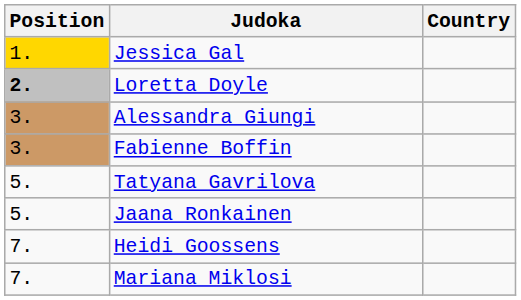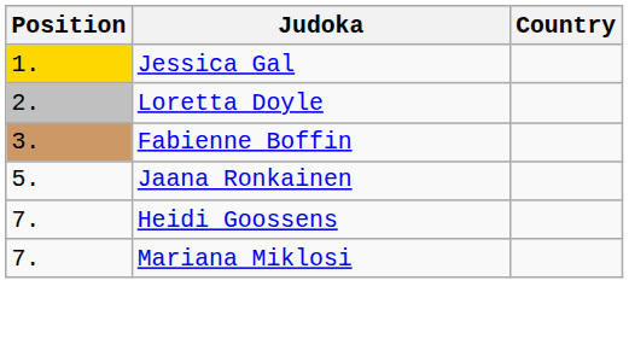 <table class=wikitable>
 <tr>
 <th width=10>Position</th>
 <th width=200>Judoka</th>
 <th width=10>Country</th>
 </tr>
 <tr>
 <td bgcolor=gold>1.</td>
 <td><a href='#'>Jessica Gal</a></td>
 <td></td>
 </tr>
 <tr>
-<td bgcolor=silver><strong>2.</strong></td>
+<td bgcolor=silver>2.</td>
 <td><a href='#'>Loretta Doyle</a></td>
 <td></td>
 </tr>
 <tr>
 <td bgcolor=CC9966>3.</td>
-<td><a href='#'>Alessandra Giungi</a></td>
-<td></td>
-</tr>
-<tr>
-<td bgcolor=CC9966>3.</td>
 <td><a href='#'>Fabienne Boffin</a></td>
-<td></td>
-</tr>
-<tr>
-<td>5.</td>
-<td><a href='#'>Tatyana Gavrilova</a></td>
 <td></td>
 </tr>
 <tr>
 <td>5.</td>
 <td><a href='#'>Jaana Ronkainen</a></td>
 <td></td>
 </tr>
 <tr>
 <td>7.</td>
 <td><a href='#'>Heidi Goossens</a></td>
 <td></td>
 </tr>
 <tr>
 <td>7.</td>
 <td><a href='#'>Mariana Miklosi</a></td>
 <td></td>
 </tr>
 </table>
